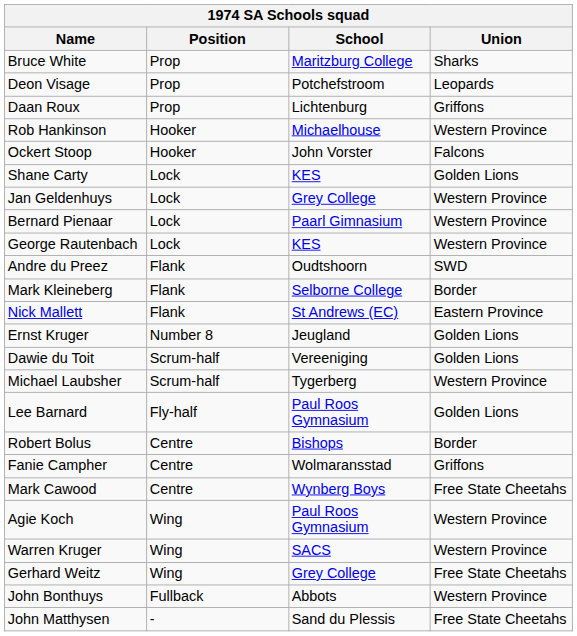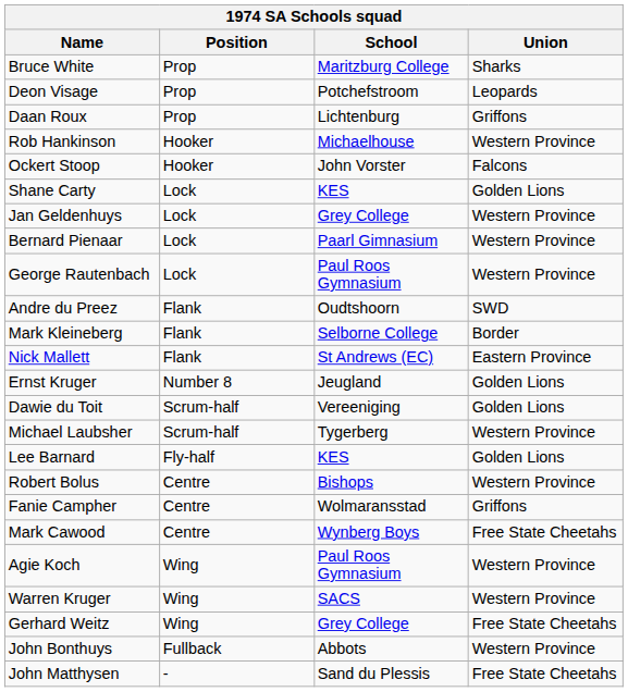 <table class="wikitable" style="text-align:left; width:50%">
 <tr>
 <th colspan="100%">1974 SA Schools squad</th>
 </tr>
 <tr>
 <th style="width:25%;">Name</th>
 <th style="width:25%;">Position</th>
 <th style="width:25%;">School</th>
 <th style="width:25%;">Union</th>
 </tr>
 <tr>
 <td>Bruce White</td>
 <td>Prop</td>
 <td><a href='#'>Maritzburg College</a></td>
 <td>Sharks</td>
 </tr>
 <tr>
 <td>Deon Visage</td>
 <td>Prop</td>
 <td>Potchefstroom</td>
 <td>Leopards</td>
 </tr>
 <tr>
 <td>Daan Roux</td>
 <td>Prop</td>
 <td>Lichtenburg</td>
 <td>Griffons</td>
 </tr>
 <tr>
 <td>Rob Hankinson</td>
 <td>Hooker</td>
 <td><a href='#'>Michaelhouse</a></td>
 <td>Western Province</td>
 </tr>
 <tr>
 <td>Ockert Stoop</td>
 <td>Hooker</td>
 <td>John Vorster</td>
 <td>Falcons</td>
 </tr>
 <tr>
 <td>Shane Carty</td>
 <td>Lock</td>
 <td><a href='#'>KES</a></td>
 <td>Golden Lions</td>
 </tr>
 <tr>
 <td>Jan Geldenhuys</td>
 <td>Lock</td>
 <td><a href='#'>Grey College</a></td>
 <td>Western Province</td>
 </tr>
 <tr>
 <td>Bernard Pienaar</td>
 <td>Lock</td>
 <td><a href='#'>Paarl Gimnasium</a></td>
 <td>Western Province</td>
 </tr>
 <tr>
 <td>George Rautenbach</td>
 <td>Lock</td>
-<td><a href='#'>KES</a></td>
+<td><a href='#'>Paul Roos Gymnasium</a></td>
 <td>Western Province</td>
 </tr>
 <tr>
 <td>Andre du Preez</td>
 <td>Flank</td>
 <td>Oudtshoorn</td>
 <td>SWD</td>
 </tr>
 <tr>
 <td>Mark Kleineberg</td>
 <td>Flank</td>
 <td><a href='#'>Selborne College</a></td>
 <td>Border</td>
 </tr>
 <tr>
 <td><a href='#'>Nick Mallett</a></td>
 <td>Flank</td>
 <td><a href='#'>St Andrews (EC)</a></td>
 <td>Eastern Province</td>
 </tr>
 <tr>
 <td>Ernst Kruger</td>
 <td>Number 8</td>
 <td>Jeugland</td>
 <td>Golden Lions</td>
 </tr>
 <tr>
 <td>Dawie du Toit</td>
 <td>Scrum-half</td>
 <td>Vereeniging</td>
 <td>Golden Lions</td>
 </tr>
 <tr>
 <td>Michael Laubsher</td>
 <td>Scrum-half</td>
 <td>Tygerberg</td>
 <td>Western Province</td>
 </tr>
 <tr>
 <td>Lee Barnard</td>
 <td>Fly-half</td>
-<td><a href='#'>Paul Roos Gymnasium</a></td>
+<td><a href='#'>KES</a></td>
 <td>Golden Lions</td>
 </tr>
 <tr>
 <td>Robert Bolus</td>
 <td>Centre</td>
 <td><a href='#'>Bishops</a></td>
-<td>Border</td>
+<td>Western Province</td>
 </tr>
 <tr>
 <td>Fanie Campher</td>
 <td>Centre</td>
 <td>Wolmaransstad</td>
 <td>Griffons</td>
 </tr>
 <tr>
 <td>Mark Cawood</td>
 <td>Centre</td>
 <td><a href='#'>Wynberg Boys</a></td>
 <td>Free State Cheetahs</td>
 </tr>
 <tr>
 <td>Agie Koch</td>
 <td>Wing</td>
 <td><a href='#'>Paul Roos Gymnasium</a></td>
 <td>Western Province</td>
 </tr>
 <tr>
 <td>Warren Kruger</td>
 <td>Wing</td>
 <td><a href='#'>SACS</a></td>
 <td>Western Province</td>
 </tr>
 <tr>
 <td>Gerhard Weitz</td>
 <td>Wing</td>
 <td><a href='#'>Grey College</a></td>
 <td>Free State Cheetahs</td>
 </tr>
 <tr>
 <td>John Bonthuys</td>
 <td>Fullback</td>
 <td>Abbots</td>
 <td>Western Province</td>
 </tr>
 <tr>
 <td>John Matthysen</td>
 <td>-</td>
 <td>Sand du Plessis</td>
 <td>Free State Cheetahs</td>
 </tr>
 </table>
